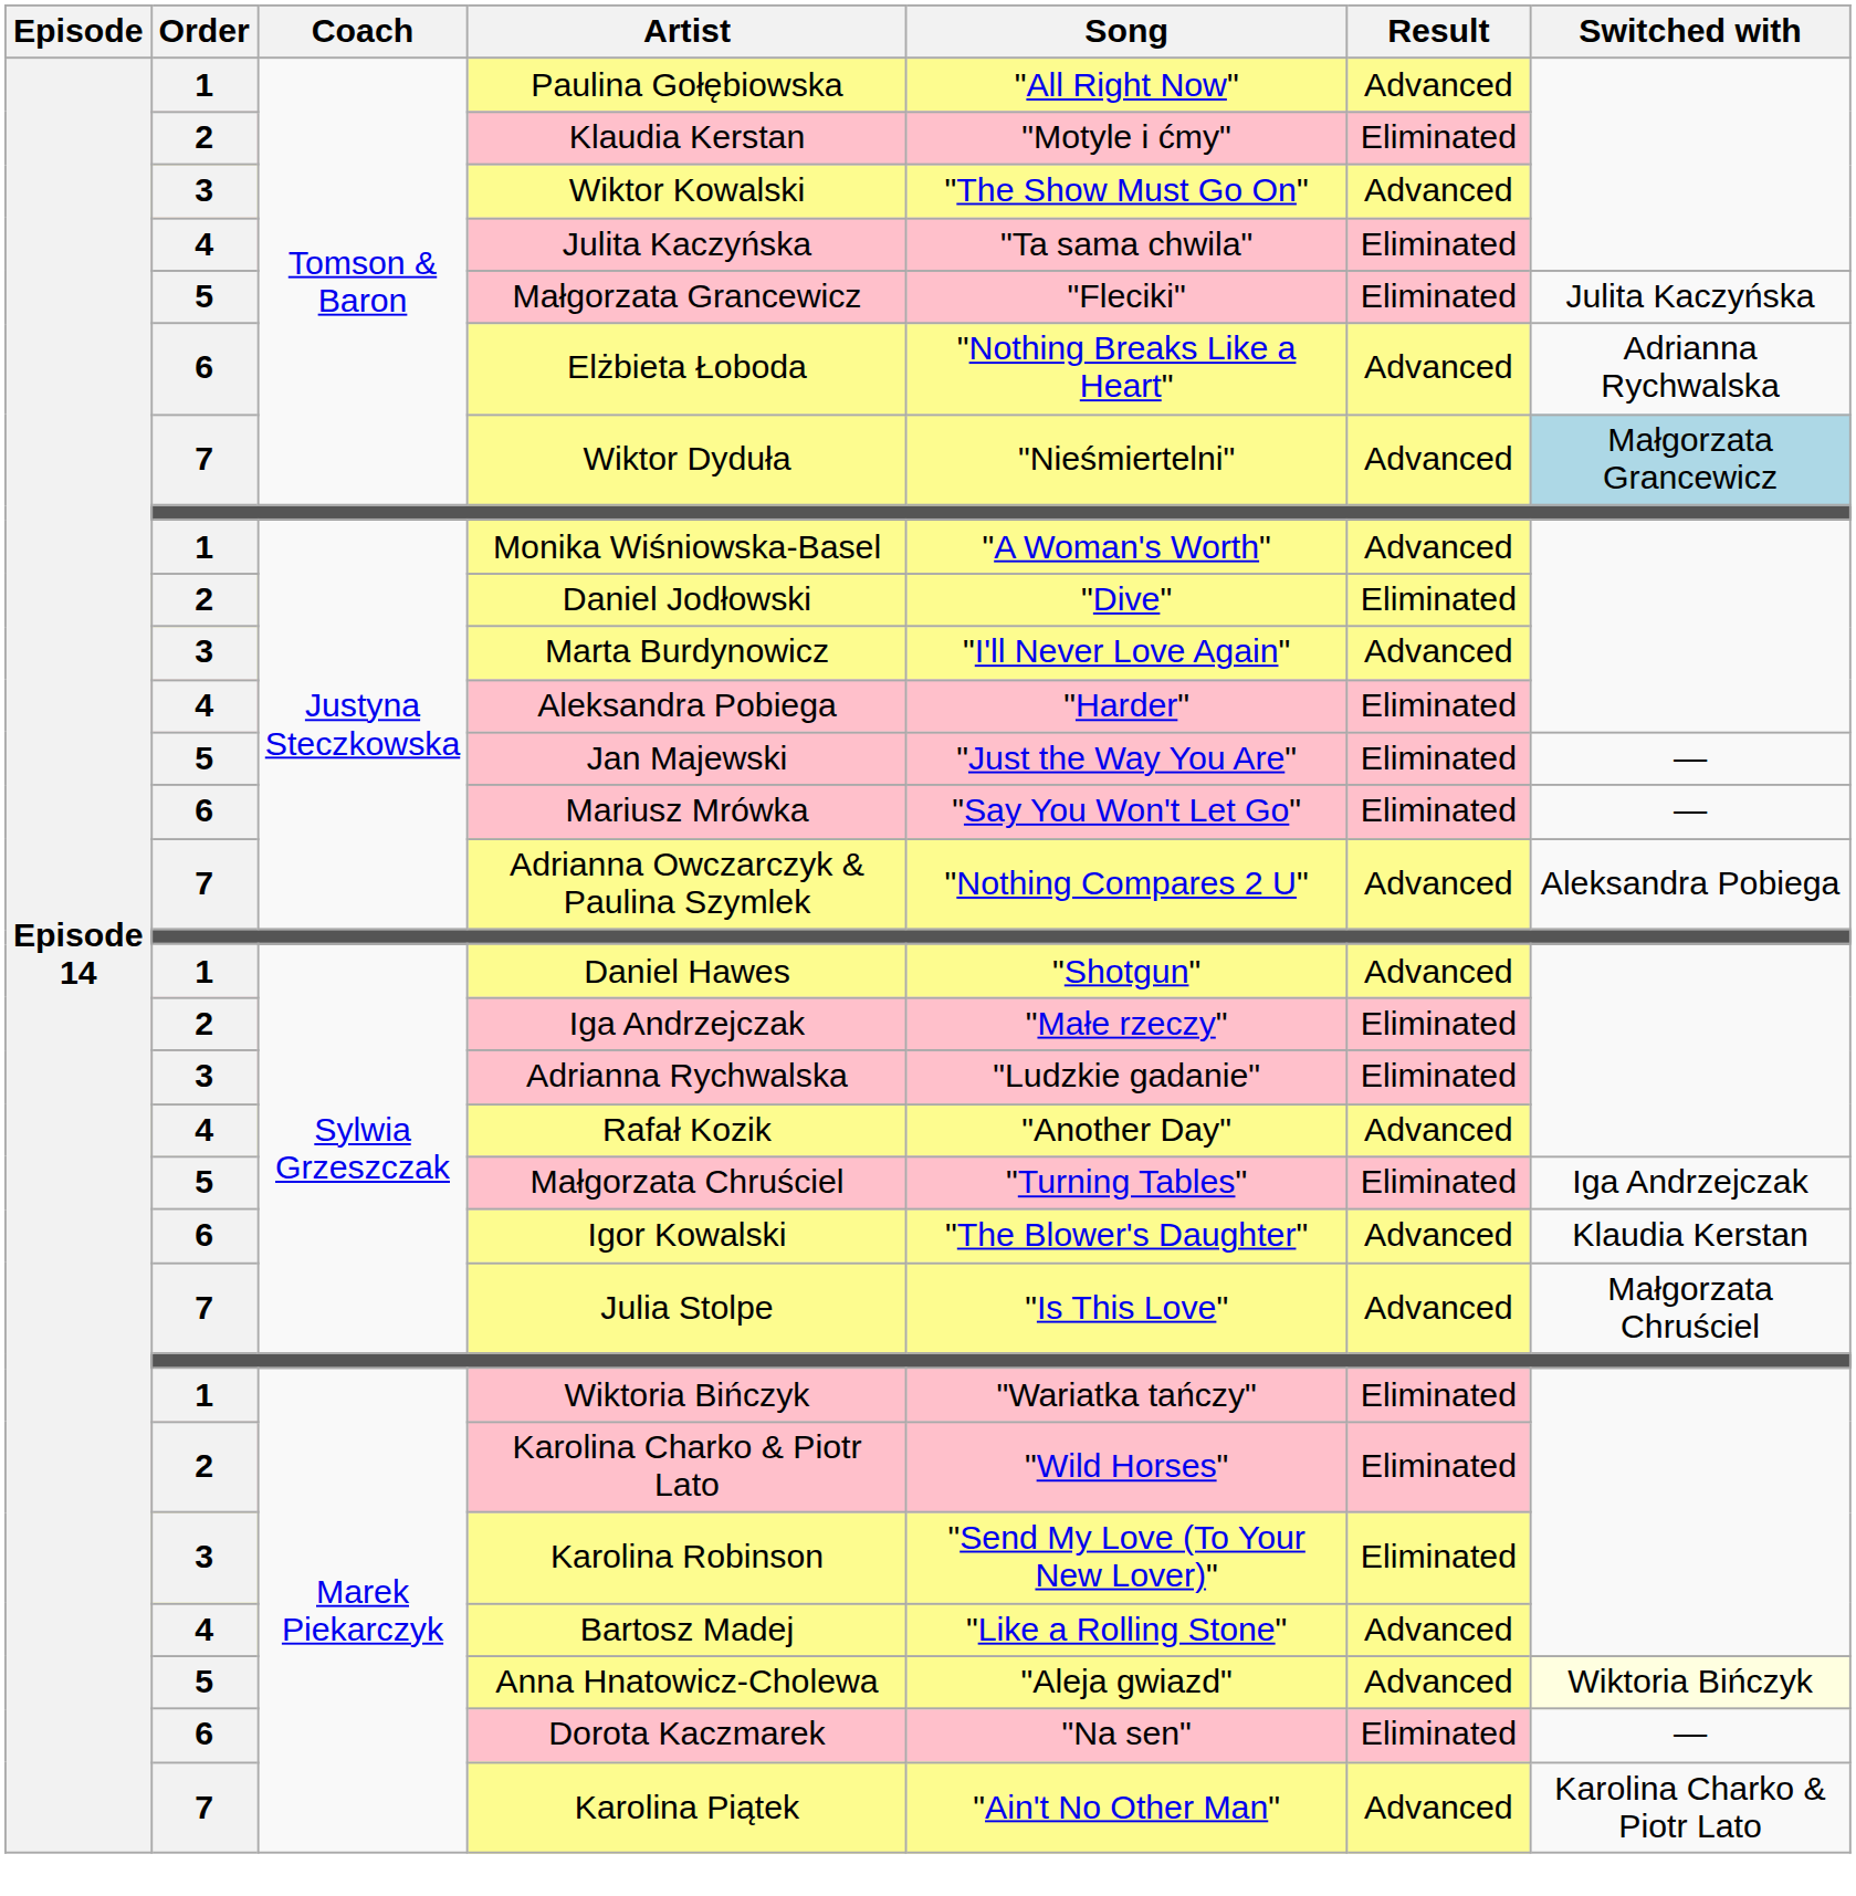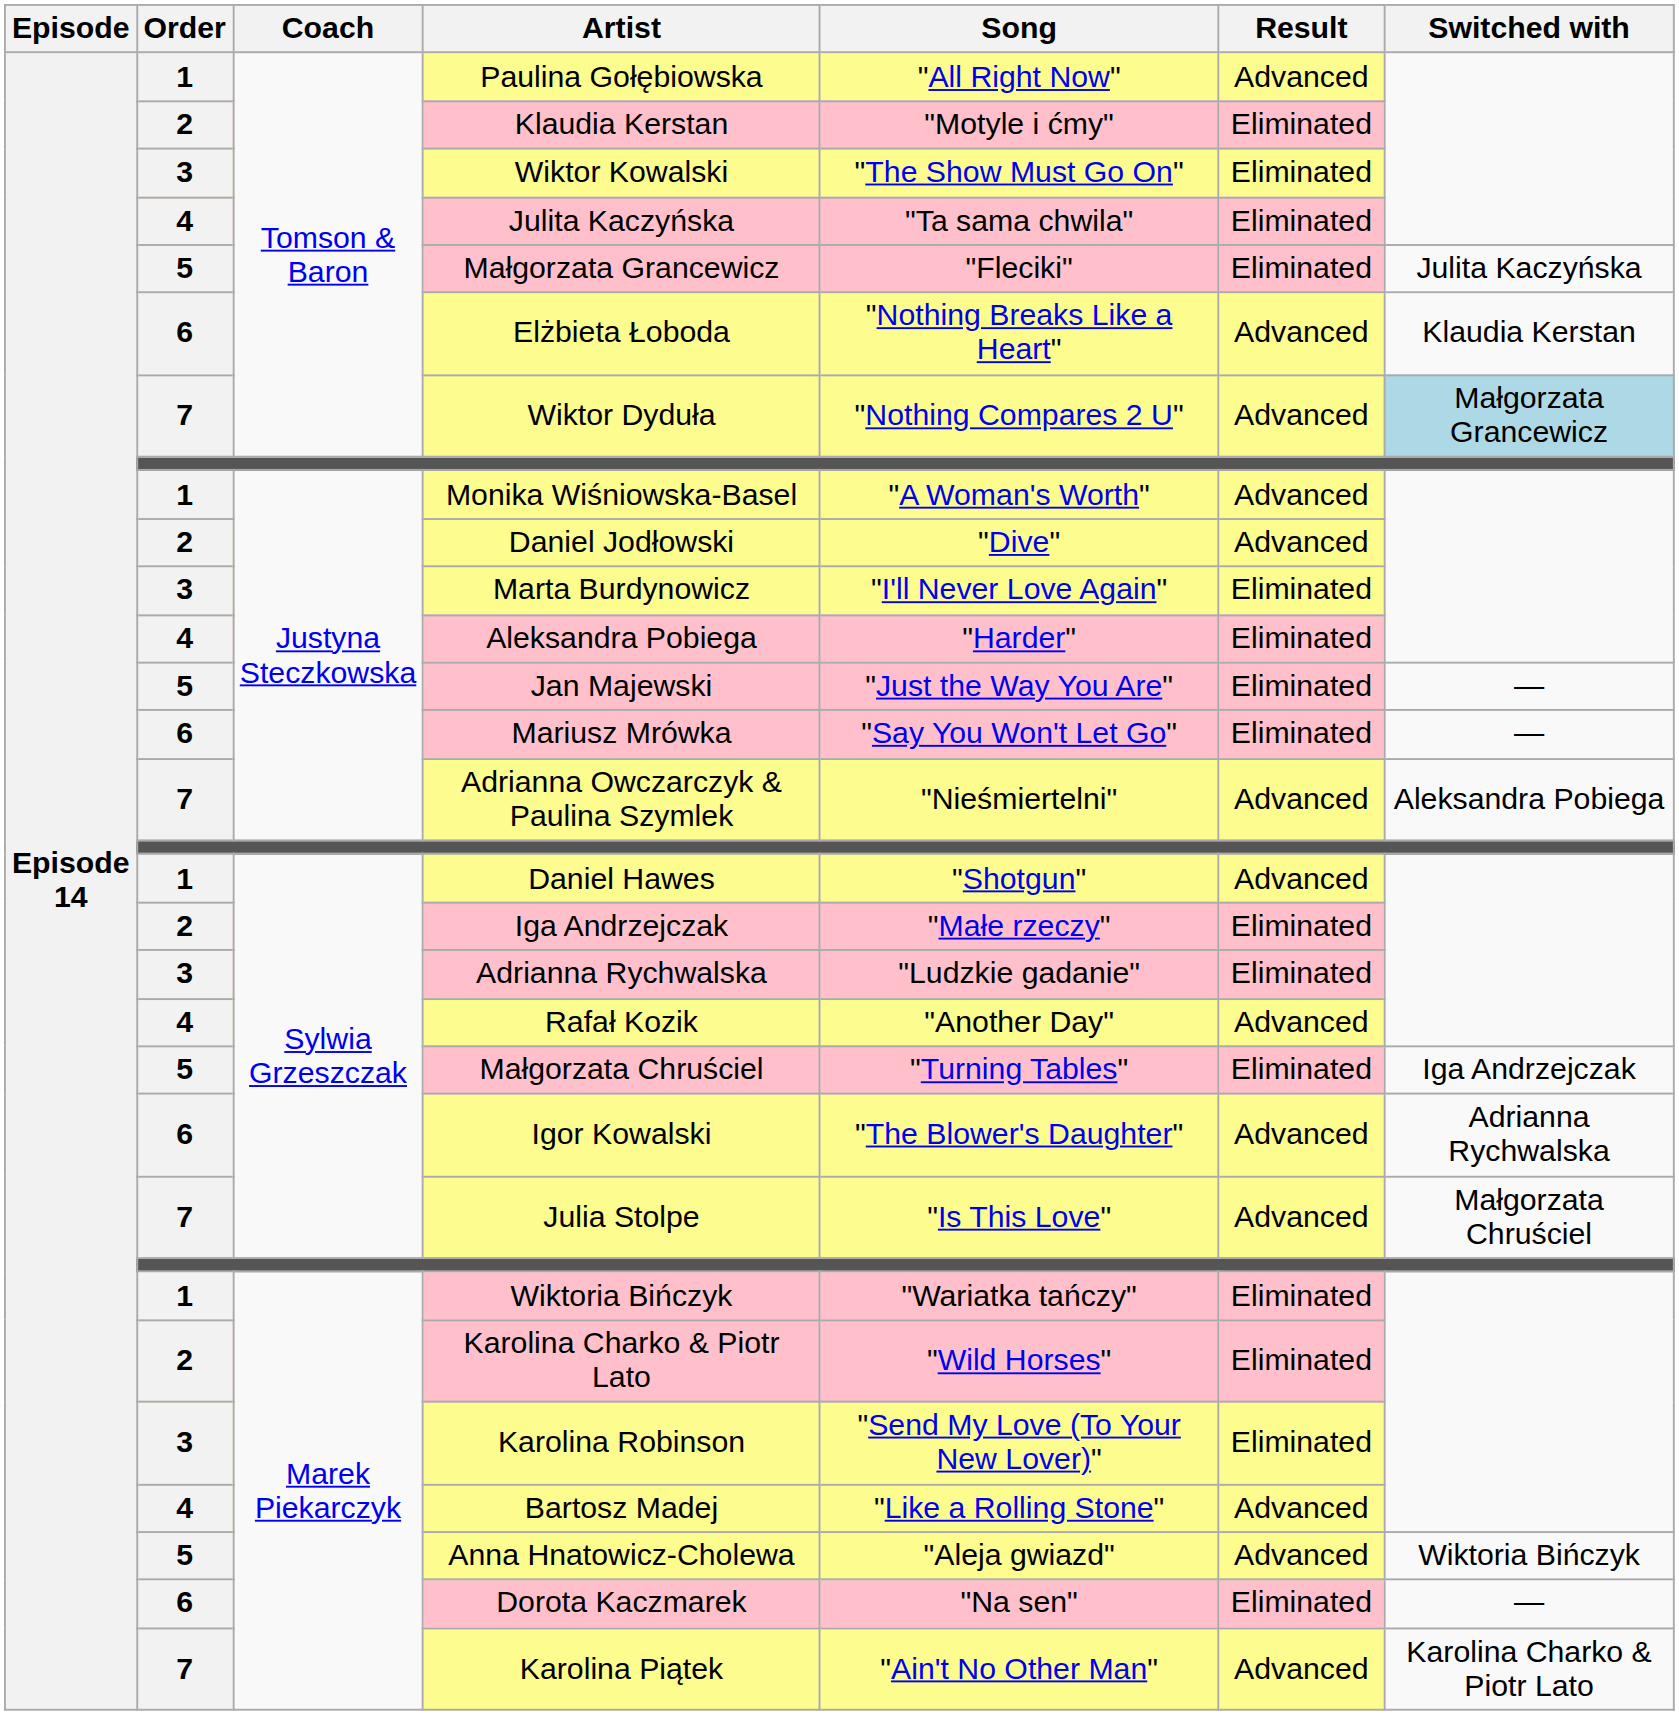 <table class="wikitable" style="text-align: center; width:100%">
 <tr>
 <th style="width:05%">Episode</th>
 <th style="width:05%">Order</th>
 <th style="width:08%">Coach</th>
 <th style="width:25%">Artist</th>
 <th style="width:25%">Song</th>
 <th style="width:10%">Result</th>
 <th style="width:18%">Switched with</th>
 </tr>
 <tr>
 <th rowspan="34">Episode 14 </th>
 <th>1</th>
 <td rowspan="7"><a href='#'>Tomson & Baron</a></td>
 <td style="background:#fdfc8f">Paulina Gołębiowska</td>
 <td style="background:#fdfc8f">"<a href='#'>All Right Now</a>"</td>
 <td style="background:#fdfc8f">Advanced</td>
 <td rowspan="4"></td>
 </tr>
 <tr style="background:pink">
 <th>2</th>
 <td>Klaudia Kerstan</td>
 <td>"Motyle i ćmy"</td>
 <td>Eliminated</td>
 </tr>
 <tr style="background:#fdfc8f">
 <th>3</th>
 <td>Wiktor Kowalski</td>
 <td>"<a href='#'>The Show Must Go On</a>"</td>
-<td>Advanced</td>
+<td>Eliminated</td>
 </tr>
 <tr style="background:pink">
 <th>4</th>
 <td>Julita Kaczyńska</td>
 <td>"Ta sama chwila"</td>
 <td>Eliminated</td>
 </tr>
 <tr>
 <th>5</th>
 <td style="background:pink">Małgorzata Grancewicz</td>
 <td style="background:pink">"Fleciki"</td>
 <td style="background:pink">Eliminated</td>
 <td>Julita Kaczyńska</td>
 </tr>
 <tr>
 <th>6</th>
 <td style="background:#fdfc8f">Elżbieta Łoboda</td>
 <td style="background:#fdfc8f">"<a href='#'>Nothing Breaks Like a Heart</a>"</td>
 <td style="background:#fdfc8f">Advanced</td>
-<td>Adrianna Rychwalska</td>
+<td>Klaudia Kerstan</td>
 </tr>
 <tr>
 <th>7</th>
 <td style="background:#fdfc8f">Wiktor Dyduła</td>
-<td style="background:#fdfc8f">"Nieśmiertelni"</td>
+<td style="background:#fdfc8f">"<a href='#'>Nothing Compares 2 U</a>"</td>
 <td style="background:#fdfc8f">Advanced</td>
 <td style="background: lightblue;">Małgorzata Grancewicz</td>
 </tr>
 <tr>
 <td colspan="6" style="background:#555"></td>
 </tr>
 <tr>
 <th>1</th>
 <td rowspan="7"><a href='#'>Justyna Steczkowska</a></td>
 <td style="background:#fdfc8f">Monika Wiśniowska-Basel</td>
 <td style="background:#fdfc8f">"<a href='#'>A Woman's Worth</a>"</td>
 <td style="background:#fdfc8f">Advanced</td>
 <td rowspan="4"></td>
 </tr>
 <tr style="background:#fdfc8f">
 <th>2</th>
 <td>Daniel Jodłowski</td>
 <td>"<a href='#'>Dive</a>"</td>
-<td>Eliminated</td>
+<td>Advanced</td>
 </tr>
 <tr style="background:#fdfc8f">
 <th>3</th>
 <td>Marta Burdynowicz</td>
 <td>"<a href='#'>I'll Never Love Again</a>"</td>
-<td>Advanced</td>
+<td>Eliminated</td>
 </tr>
 <tr style="background:pink">
 <th>4</th>
 <td>Aleksandra Pobiega</td>
 <td>"<a href='#'>Harder</a>"</td>
 <td>Eliminated</td>
 </tr>
 <tr>
 <th>5</th>
 <td style="background:pink">Jan Majewski</td>
 <td style="background:pink">"<a href='#'>Just the Way You Are</a>"</td>
 <td style="background:pink">Eliminated</td>
 <td>—</td>
 </tr>
 <tr>
 <th>6</th>
 <td style="background:pink">Mariusz Mrówka</td>
 <td style="background:pink">"<a href='#'>Say You Won't Let Go</a>"</td>
 <td style="background:pink">Eliminated</td>
 <td>—</td>
 </tr>
 <tr>
 <th>7</th>
 <td style="background:#fdfc8f">Adrianna Owczarczyk & Paulina Szymlek</td>
-<td style="background:#fdfc8f">"<a href='#'>Nothing Compares 2 U</a>"</td>
+<td style="background:#fdfc8f">"Nieśmiertelni"</td>
 <td style="background:#fdfc8f">Advanced</td>
 <td>Aleksandra Pobiega</td>
 </tr>
 <tr>
 <td colspan="6" style="background:#555"></td>
 </tr>
 <tr>
 <th>1</th>
 <td rowspan="7"><a href='#'>Sylwia Grzeszczak</a></td>
 <td style="background:#fdfc8f">Daniel Hawes</td>
 <td style="background:#fdfc8f">"<a href='#'>Shotgun</a>"</td>
 <td style="background:#fdfc8f">Advanced</td>
 <td rowspan="4"></td>
 </tr>
 <tr style="background:pink">
 <th>2</th>
 <td>Iga Andrzejczak</td>
 <td>"<a href='#'>Małe rzeczy</a>"</td>
 <td>Eliminated</td>
 </tr>
 <tr style="background:pink">
 <th>3</th>
 <td>Adrianna Rychwalska</td>
 <td>"Ludzkie gadanie"</td>
 <td>Eliminated</td>
 </tr>
 <tr style="background:#fdfc8f">
 <th>4</th>
 <td>Rafał Kozik</td>
 <td>"Another Day"</td>
 <td>Advanced</td>
 </tr>
 <tr>
 <th>5</th>
 <td style="background:pink">Małgorzata Chruściel</td>
 <td style="background:pink">"<a href='#'>Turning Tables</a>"</td>
 <td style="background:pink">Eliminated</td>
 <td>Iga Andrzejczak</td>
 </tr>
 <tr>
 <th>6</th>
 <td style="background:#fdfc8f">Igor Kowalski</td>
 <td style="background:#fdfc8f">"<a href='#'>The Blower's Daughter</a>"</td>
 <td style="background:#fdfc8f">Advanced</td>
-<td>Klaudia Kerstan</td>
+<td>Adrianna Rychwalska</td>
 </tr>
 <tr>
 <th>7</th>
 <td style="background:#fdfc8f">Julia Stolpe</td>
 <td style="background:#fdfc8f">"<a href='#'>Is This Love</a>"</td>
 <td style="background:#fdfc8f">Advanced</td>
 <td>Małgorzata Chruściel</td>
 </tr>
 <tr>
 <td colspan="6" style="background:#555"></td>
 </tr>
 <tr>
 <th>1</th>
 <td rowspan="7"><a href='#'>Marek Piekarczyk</a></td>
 <td style="background:pink">Wiktoria Bińczyk</td>
 <td style="background:pink">"Wariatka tańczy"</td>
 <td style="background:pink">Eliminated</td>
 <td rowspan="4"></td>
 </tr>
 <tr style="background:pink">
 <th>2</th>
 <td>Karolina Charko & Piotr Lato</td>
 <td>"<a href='#'>Wild Horses</a>"</td>
 <td>Eliminated</td>
 </tr>
 <tr style="background:#fdfc8f">
 <th>3</th>
 <td>Karolina Robinson</td>
 <td>"<a href='#'>Send My Love (To Your New Lover)</a>"</td>
 <td>Eliminated</td>
 </tr>
 <tr style="background:#fdfc8f">
 <th>4</th>
 <td>Bartosz Madej</td>
 <td>"<a href='#'>Like a Rolling Stone</a>"</td>
 <td>Advanced</td>
 </tr>
 <tr>
 <th>5</th>
 <td style="background:#fdfc8f">Anna Hnatowicz-Cholewa</td>
 <td style="background:#fdfc8f">"Aleja gwiazd"</td>
 <td style="background:#fdfc8f">Advanced</td>
-<td style="background: lightyellow;">Wiktoria Bińczyk</td>
+<td>Wiktoria Bińczyk</td>
 </tr>
 <tr>
 <th>6</th>
 <td style="background:pink">Dorota Kaczmarek</td>
 <td style="background:pink">"Na sen"</td>
 <td style="background:pink">Eliminated</td>
 <td>—</td>
 </tr>
 <tr>
 <th>7</th>
 <td style="background:#fdfc8f">Karolina Piątek</td>
 <td style="background:#fdfc8f">"<a href='#'>Ain't No Other Man</a>"</td>
 <td style="background:#fdfc8f">Advanced</td>
 <td>Karolina Charko & Piotr Lato</td>
 </tr>
 </table>
